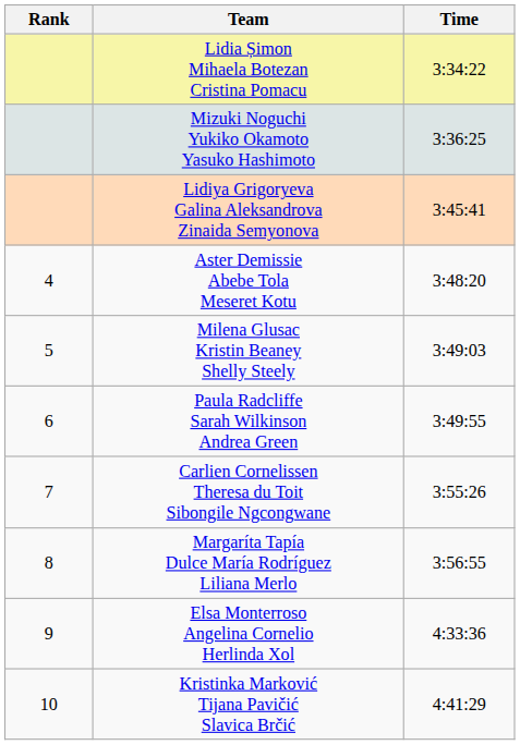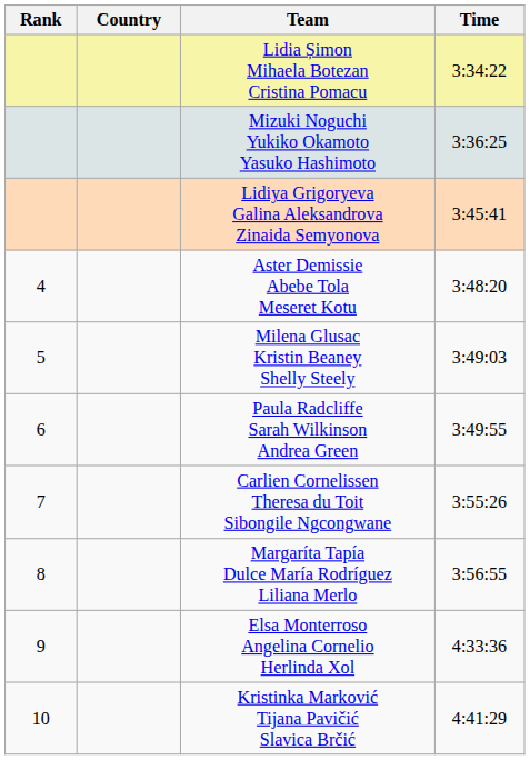 <table class="wikitable sortable" style=" text-align:center; font-size:95%;" width="50%">
 <tr>
 <th>Rank</th>
+<th>Country</th>
 <th>Team</th>
 <th>Time</th>
 </tr>
 <tr bgcolor="#F7F6A8">
 <td align=center></td>
+<td></td>
 <td><a href='#'>Lidia Șimon</a><br><a href='#'>Mihaela Botezan</a><br><a href='#'>Cristina Pomacu</a></td>
 <td>3:34:22</td>
 </tr>
 <tr bgcolor="#DCE5E5">
 <td align=center></td>
+<td></td>
 <td><a href='#'>Mizuki Noguchi</a><br><a href='#'>Yukiko Okamoto</a><br><a href='#'>Yasuko Hashimoto</a></td>
 <td>3:36:25</td>
 </tr>
 <tr bgcolor="#FFDAB9">
 <td align=center></td>
+<td></td>
 <td><a href='#'>Lidiya Grigoryeva</a><br><a href='#'>Galina Aleksandrova</a><br><a href='#'>Zinaida Semyonova</a></td>
 <td>3:45:41</td>
 </tr>
 <tr>
 <td align=center>4</td>
+<td></td>
 <td><a href='#'>Aster Demissie</a><br><a href='#'>Abebe Tola</a><br><a href='#'>Meseret Kotu</a></td>
 <td>3:48:20</td>
 </tr>
 <tr>
 <td align=center>5</td>
+<td></td>
 <td><a href='#'>Milena Glusac</a><br><a href='#'>Kristin Beaney</a><br><a href='#'>Shelly Steely</a></td>
 <td>3:49:03</td>
 </tr>
 <tr>
 <td align=center>6</td>
+<td></td>
 <td><a href='#'>Paula Radcliffe</a><br><a href='#'>Sarah Wilkinson</a><br><a href='#'>Andrea Green</a></td>
 <td>3:49:55</td>
 </tr>
 <tr>
 <td align=center>7</td>
+<td></td>
 <td><a href='#'>Carlien Cornelissen</a><br><a href='#'>Theresa du Toit</a><br><a href='#'>Sibongile Ngcongwane</a></td>
 <td>3:55:26</td>
 </tr>
 <tr>
 <td align=center>8</td>
+<td></td>
 <td><a href='#'>Margaríta Tapía</a><br><a href='#'>Dulce María Rodríguez</a><br><a href='#'>Liliana Merlo</a></td>
 <td>3:56:55</td>
 </tr>
 <tr>
 <td align=center>9</td>
+<td></td>
 <td><a href='#'>Elsa Monterroso</a><br><a href='#'>Angelina Cornelio</a><br><a href='#'>Herlinda Xol</a></td>
 <td>4:33:36</td>
 </tr>
 <tr>
 <td align=center>10</td>
+<td></td>
 <td><a href='#'>Kristinka Marković</a><br><a href='#'>Tijana Pavičić</a><br><a href='#'>Slavica Brčić</a></td>
 <td>4:41:29</td>
 </tr>
 </table>
